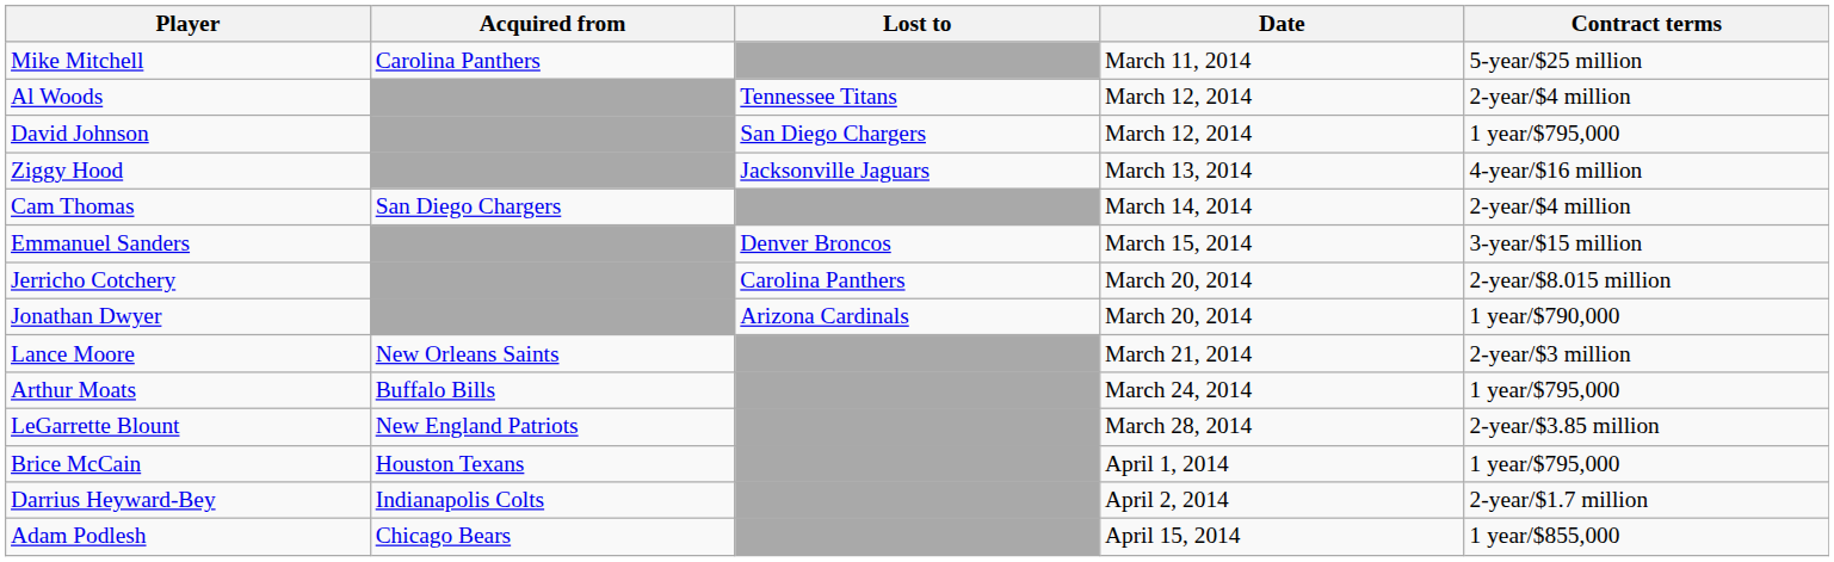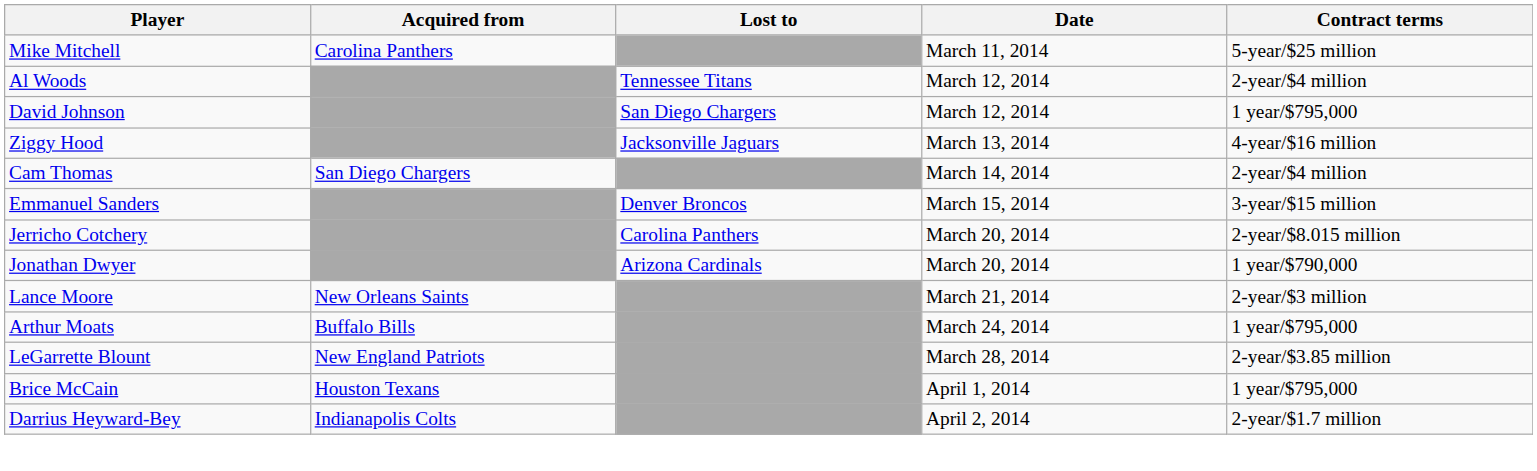 <table class="wikitable" style="width:100%;">
 <tr style="text-align:center; background:#ddd;">
 <th style="width:20%;">Player</th>
 <th style="width:20%;">Acquired from</th>
 <th style="width:20%;">Lost to</th>
 <th style="width:20%;">Date</th>
 <th style="width:20%;">Contract terms</th>
 </tr>
 <tr>
 <td><a href='#'>Mike Mitchell</a></td>
 <td><a href='#'>Carolina Panthers</a></td>
 <td style="background:darkgray;"></td>
 <td>March 11, 2014</td>
 <td>5-year/$25 million</td>
 </tr>
 <tr>
 <td><a href='#'>Al Woods</a></td>
 <td style="background:darkgray;"></td>
 <td><a href='#'>Tennessee Titans</a></td>
 <td>March 12, 2014</td>
 <td>2-year/$4 million</td>
 </tr>
 <tr>
 <td><a href='#'>David Johnson</a></td>
 <td style="background:darkgray;"></td>
 <td><a href='#'>San Diego Chargers</a></td>
 <td>March 12, 2014</td>
 <td>1 year/$795,000</td>
 </tr>
 <tr>
 <td><a href='#'>Ziggy Hood</a></td>
 <td style="background:darkgray;"></td>
 <td><a href='#'>Jacksonville Jaguars</a></td>
 <td>March 13, 2014</td>
 <td>4-year/$16 million</td>
 </tr>
 <tr>
 <td><a href='#'>Cam Thomas</a></td>
 <td><a href='#'>San Diego Chargers</a></td>
 <td style="background:darkgray;"></td>
 <td>March 14, 2014</td>
 <td>2-year/$4 million</td>
 </tr>
 <tr>
 <td><a href='#'>Emmanuel Sanders</a></td>
 <td style="background:darkgray;"></td>
 <td><a href='#'>Denver Broncos</a></td>
 <td>March 15, 2014</td>
 <td>3-year/$15 million</td>
 </tr>
 <tr>
 <td><a href='#'>Jerricho Cotchery</a></td>
 <td style="background:darkgray;"></td>
 <td><a href='#'>Carolina Panthers</a></td>
 <td>March 20, 2014</td>
 <td>2-year/$8.015 million</td>
 </tr>
 <tr>
 <td><a href='#'>Jonathan Dwyer</a></td>
 <td style="background:darkgray;"></td>
 <td><a href='#'>Arizona Cardinals</a></td>
 <td>March 20, 2014</td>
 <td>1 year/$790,000</td>
 </tr>
 <tr>
 <td><a href='#'>Lance Moore</a></td>
 <td><a href='#'>New Orleans Saints</a></td>
 <td style="background:darkgray;"></td>
 <td>March 21, 2014</td>
 <td>2-year/$3 million</td>
 </tr>
 <tr>
 <td><a href='#'>Arthur Moats</a></td>
 <td><a href='#'>Buffalo Bills</a></td>
 <td style="background:darkgray;"></td>
 <td>March 24, 2014</td>
 <td>1 year/$795,000</td>
 </tr>
 <tr>
 <td><a href='#'>LeGarrette Blount</a></td>
 <td><a href='#'>New England Patriots</a></td>
 <td style="background:darkgray;"></td>
 <td>March 28, 2014</td>
 <td>2-year/$3.85 million</td>
 </tr>
 <tr>
 <td><a href='#'>Brice McCain</a></td>
 <td><a href='#'>Houston Texans</a></td>
 <td style="background:darkgray;"></td>
 <td>April 1, 2014</td>
 <td>1 year/$795,000</td>
 </tr>
 <tr>
 <td><a href='#'>Darrius Heyward-Bey</a></td>
 <td><a href='#'>Indianapolis Colts</a></td>
 <td style="background:darkgray;"></td>
 <td>April 2, 2014</td>
 <td>2-year/$1.7 million</td>
 </tr>
-<tr>
-<td><a href='#'>Adam Podlesh</a></td>
-<td><a href='#'>Chicago Bears</a></td>
-<td style="background:darkgray;"></td>
-<td>April 15, 2014</td>
-<td>1 year/$855,000</td>
-</tr>
 </table>
